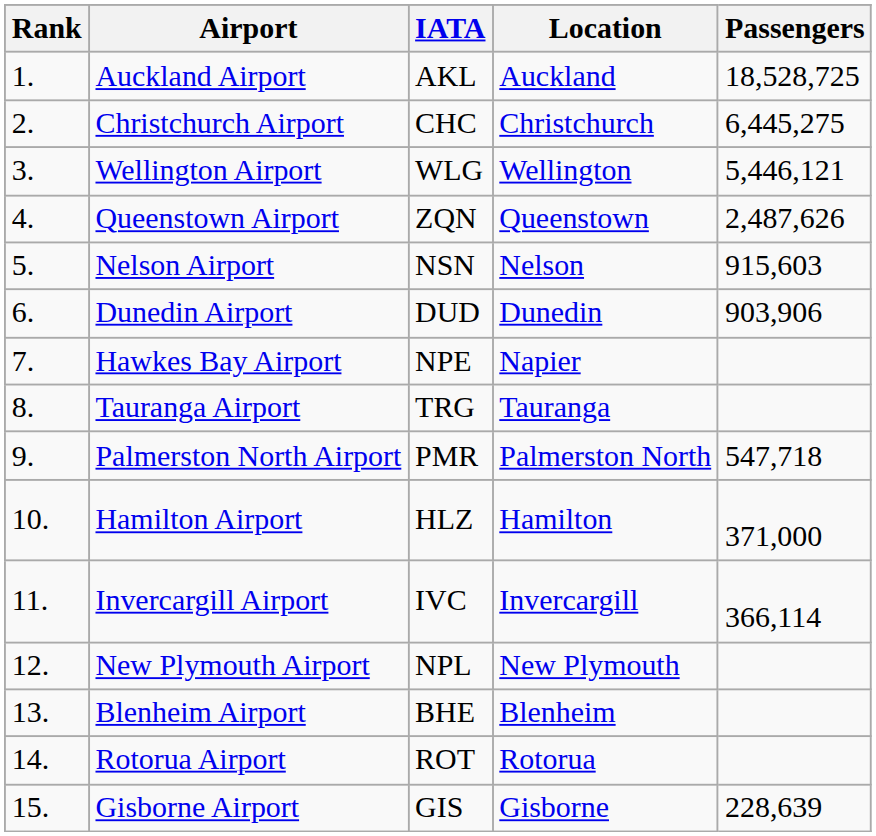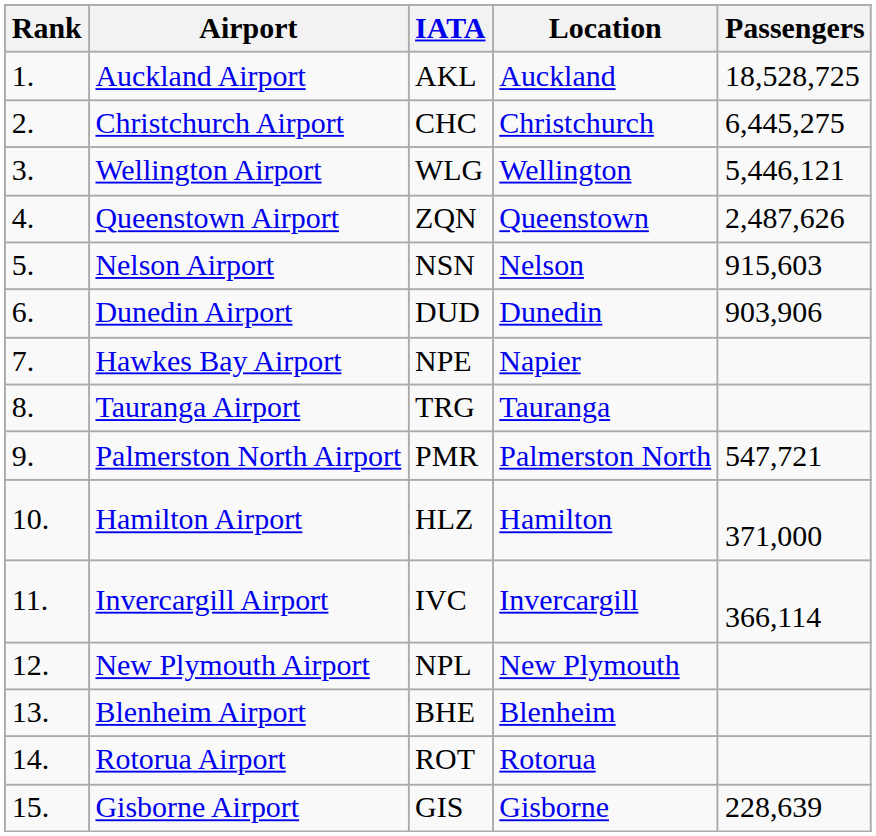 <table class="wikitable">
 <tr>
 <th>Rank</th>
 <th>Airport</th>
 <th><a href='#'>IATA</a></th>
 <th>Location</th>
 <th>Passengers</th>
 </tr>
 <tr>
 <td>1.</td>
 <td><a href='#'>Auckland Airport</a></td>
 <td>AKL</td>
 <td><a href='#'>Auckland</a></td>
 <td>18,528,725</td>
 </tr>
 <tr>
 <td>2.</td>
 <td><a href='#'>Christchurch Airport</a></td>
 <td>CHC</td>
 <td><a href='#'>Christchurch</a></td>
 <td>6,445,275</td>
 </tr>
 <tr>
 <td>3.</td>
 <td><a href='#'>Wellington Airport</a></td>
 <td>WLG</td>
 <td><a href='#'>Wellington</a></td>
 <td>5,446,121</td>
 </tr>
 <tr>
 <td>4.</td>
 <td><a href='#'>Queenstown Airport</a></td>
 <td>ZQN</td>
 <td><a href='#'>Queenstown</a></td>
 <td>2,487,626</td>
 </tr>
 <tr>
 <td>5.</td>
 <td><a href='#'>Nelson Airport</a></td>
 <td>NSN</td>
 <td><a href='#'>Nelson</a></td>
 <td>915,603</td>
 </tr>
 <tr>
 <td>6.</td>
 <td><a href='#'>Dunedin Airport</a></td>
 <td>DUD</td>
 <td><a href='#'>Dunedin</a></td>
 <td>903,906</td>
 </tr>
 <tr>
 <td>7.</td>
 <td><a href='#'>Hawkes Bay Airport</a></td>
 <td>NPE</td>
 <td><a href='#'>Napier</a></td>
 <td></td>
 </tr>
 <tr>
 <td>8.</td>
 <td><a href='#'>Tauranga Airport</a></td>
 <td>TRG</td>
 <td><a href='#'>Tauranga</a></td>
 <td></td>
 </tr>
 <tr>
 <td>9.</td>
 <td><a href='#'>Palmerston North Airport</a></td>
 <td>PMR</td>
 <td><a href='#'>Palmerston North</a></td>
-<td>547,718</td>
+<td>547,721</td>
 </tr>
 <tr>
 <td>10.</td>
 <td><a href='#'>Hamilton Airport</a></td>
 <td>HLZ</td>
 <td><a href='#'>Hamilton</a></td>
 <td><br>371,000</td>
 </tr>
 <tr>
 <td>11.</td>
 <td><a href='#'>Invercargill Airport</a></td>
 <td>IVC</td>
 <td><a href='#'>Invercargill</a></td>
 <td><br>366,114</td>
 </tr>
 <tr>
 <td>12.</td>
 <td><a href='#'>New Plymouth Airport</a></td>
 <td>NPL</td>
 <td><a href='#'>New Plymouth</a></td>
 <td></td>
 </tr>
 <tr>
 <td>13.</td>
 <td><a href='#'>Blenheim Airport</a></td>
 <td>BHE</td>
 <td><a href='#'>Blenheim</a></td>
 <td></td>
 </tr>
 <tr>
 <td>14.</td>
 <td><a href='#'>Rotorua Airport</a></td>
 <td>ROT</td>
 <td><a href='#'>Rotorua</a></td>
 <td></td>
 </tr>
 <tr>
 <td>15.</td>
 <td><a href='#'>Gisborne Airport</a></td>
 <td>GIS</td>
 <td><a href='#'>Gisborne</a></td>
 <td>228,639</td>
 </tr>
 </table>
